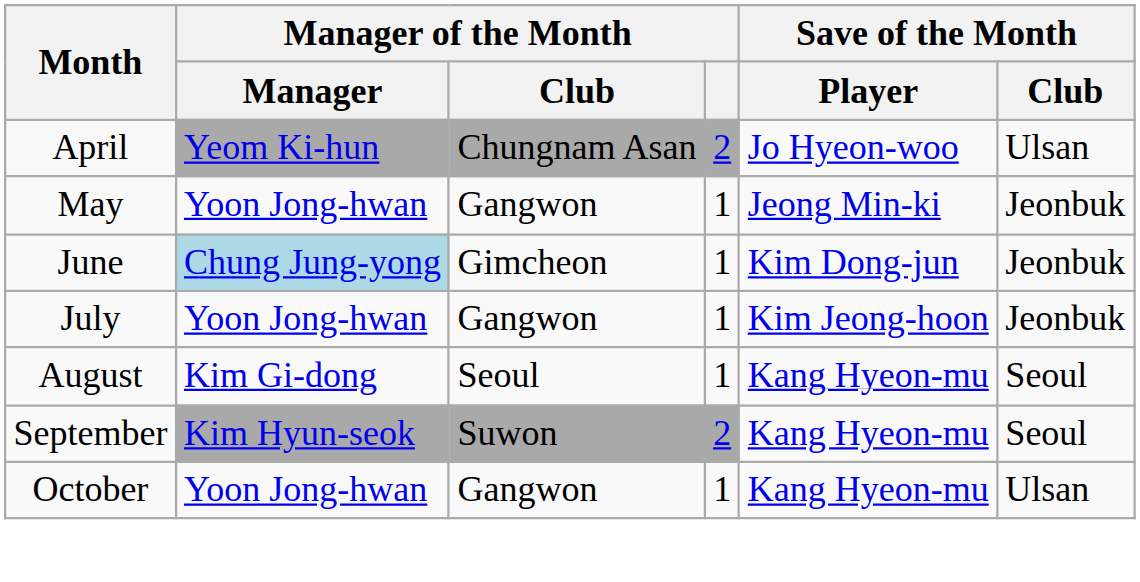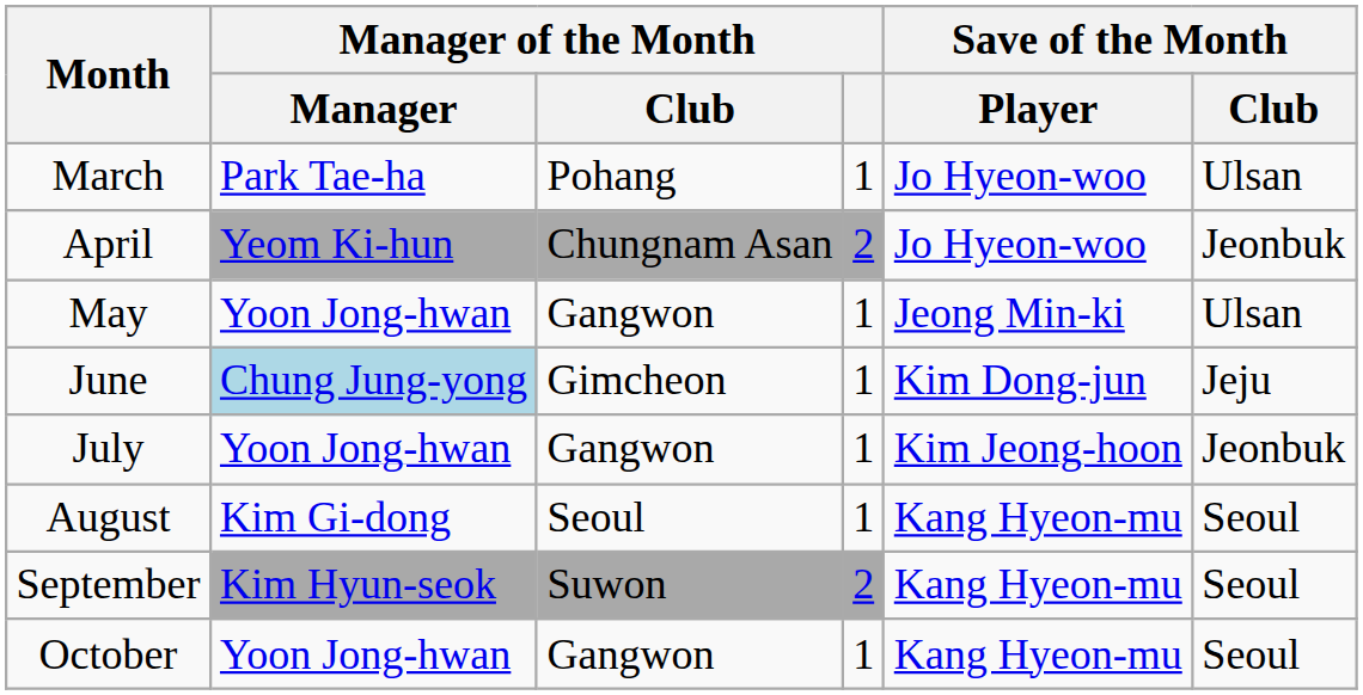 <table class="wikitable">
 <tr>
 <th rowspan="2">Month</th>
 <th colspan="3">Manager of the Month</th>
 <th colspan="2">Save of the Month</th>
 </tr>
 <tr>
 <th>Manager</th>
 <th>Club</th>
 <th></th>
 <th>Player</th>
 <th>Club</th>
 </tr>
 <tr>
+<td align=center>March</td>
+<td> <a href='#'>Park Tae-ha</a></td>
+<td>Pohang</td>
+<td align=center>1</td>
+<td> <a href='#'>Jo Hyeon-woo</a></td>
+<td>Ulsan</td>
+</tr>
+<tr>
 <td align=center>April</td>
 <td bgcolor=darkgray> <a href='#'>Yeom Ki-hun</a></td>
 <td bgcolor=darkgray>Chungnam Asan</td>
 <td align=center bgcolor=darkgray><a href='#'>2</a></td>
 <td> <a href='#'>Jo Hyeon-woo</a></td>
-<td>Ulsan</td>
+<td>Jeonbuk</td>
 </tr>
 <tr>
 <td align=center>May</td>
 <td> <a href='#'>Yoon Jong-hwan</a></td>
 <td>Gangwon</td>
 <td align=center>1</td>
 <td> <a href='#'>Jeong Min-ki</a></td>
-<td>Jeonbuk</td>
+<td>Ulsan</td>
 </tr>
 <tr>
 <td align=center>June</td>
 <td style="background: lightblue;"> <a href='#'>Chung Jung-yong</a></td>
 <td>Gimcheon</td>
 <td align=center>1</td>
 <td> <a href='#'>Kim Dong-jun</a></td>
-<td>Jeonbuk</td>
+<td>Jeju</td>
 </tr>
 <tr>
 <td align=center>July</td>
 <td> <a href='#'>Yoon Jong-hwan</a></td>
 <td>Gangwon</td>
 <td align=center>1</td>
 <td> <a href='#'>Kim Jeong-hoon</a></td>
 <td>Jeonbuk</td>
 </tr>
 <tr>
 <td align=center>August</td>
 <td> <a href='#'>Kim Gi-dong</a></td>
 <td>Seoul</td>
 <td align=center>1</td>
 <td> <a href='#'>Kang Hyeon-mu</a></td>
 <td>Seoul</td>
 </tr>
 <tr>
 <td align=center>September</td>
 <td bgcolor=darkgray> <a href='#'>Kim Hyun-seok</a></td>
 <td bgcolor=darkgray>Suwon</td>
 <td align=center bgcolor=darkgray><a href='#'>2</a></td>
 <td> <a href='#'>Kang Hyeon-mu</a></td>
 <td>Seoul</td>
 </tr>
 <tr>
 <td align=center>October</td>
 <td> <a href='#'>Yoon Jong-hwan</a></td>
 <td>Gangwon</td>
 <td align=center>1</td>
 <td> <a href='#'>Kang Hyeon-mu</a></td>
-<td>Ulsan</td>
+<td>Seoul</td>
 </tr>
 </table>
